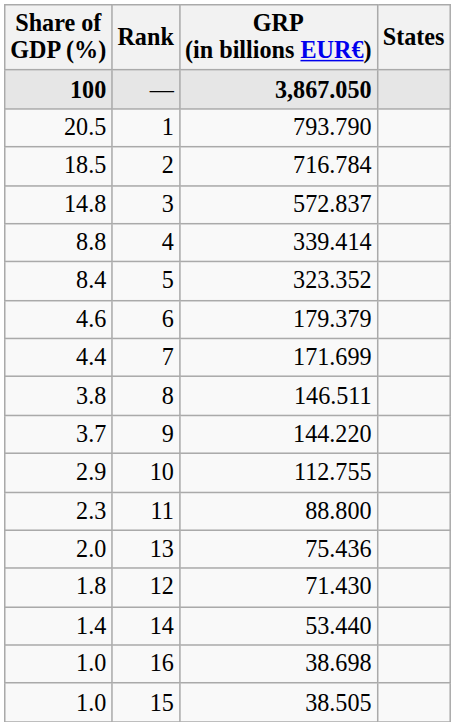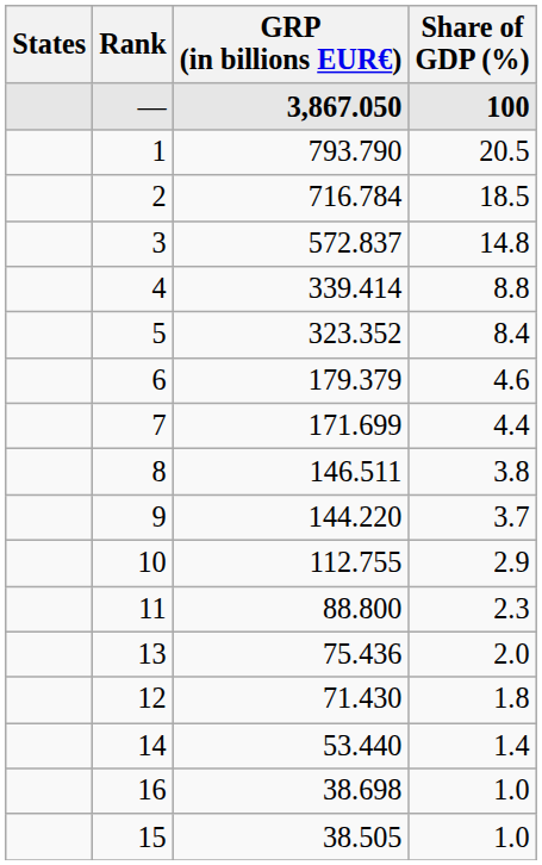 <table class="wikitable sortable" style="text-align:right">
 <tr align=center valign=middle>
-<th>Share of <br>GDP (%)</th>
+<th>States</th>
 <th>Rank</th>
 <th>GRP <br>(in billions <a href='#'>EUR€</a>)</th>
-<th>States</th>
+<th>Share of <br>GDP (%)</th>
 </tr>
 <tr style="background:#e6e6e6">
-<td><strong>100</strong></td>
+<td align=left><strong></strong></td>
 <td>—</td>
 <td><strong>3,867.050</strong></td>
-<td align=left><strong></strong></td>
+<td><strong>100</strong></td>
 </tr>
 <tr>
-<td>20.5</td>
+<td align=left></td>
 <td>1</td>
 <td>793.790</td>
-<td align=left></td>
+<td>20.5</td>
 </tr>
 <tr>
-<td>18.5</td>
+<td align=left></td>
 <td>2</td>
 <td>716.784</td>
-<td align=left></td>
+<td>18.5</td>
 </tr>
 <tr>
-<td>14.8</td>
+<td align=left></td>
 <td>3</td>
 <td>572.837</td>
-<td align=left></td>
+<td>14.8</td>
 </tr>
 <tr>
-<td>8.8</td>
+<td align=left></td>
 <td>4</td>
 <td>339.414</td>
-<td align=left></td>
+<td>8.8</td>
 </tr>
 <tr>
-<td>8.4</td>
+<td align=left></td>
 <td>5</td>
 <td>323.352</td>
-<td align=left></td>
+<td>8.4</td>
 </tr>
 <tr>
-<td>4.6</td>
+<td align=left></td>
 <td>6</td>
 <td>179.379</td>
-<td align=left></td>
+<td>4.6</td>
 </tr>
 <tr>
-<td>4.4</td>
+<td align=left></td>
 <td>7</td>
 <td>171.699</td>
-<td align=left></td>
+<td>4.4</td>
 </tr>
 <tr>
-<td>3.8</td>
+<td align=left></td>
 <td>8</td>
 <td>146.511</td>
-<td align=left></td>
+<td>3.8</td>
 </tr>
 <tr>
-<td>3.7</td>
+<td align=left></td>
 <td>9</td>
 <td>144.220</td>
-<td align=left></td>
+<td>3.7</td>
 </tr>
 <tr>
-<td>2.9</td>
+<td align=left></td>
 <td>10</td>
 <td>112.755</td>
-<td align=left></td>
+<td>2.9</td>
 </tr>
 <tr>
-<td>2.3</td>
+<td align=left></td>
 <td>11</td>
 <td>88.800</td>
-<td align=left></td>
+<td>2.3</td>
 </tr>
 <tr>
-<td>2.0</td>
+<td align="left"></td>
 <td>13</td>
 <td>75.436</td>
-<td align="left"></td>
+<td>2.0</td>
 </tr>
 <tr>
-<td>1.8</td>
+<td align="left"></td>
 <td>12</td>
 <td>71.430</td>
-<td align="left"></td>
+<td>1.8</td>
 </tr>
 <tr>
-<td>1.4</td>
+<td align=left></td>
 <td>14</td>
 <td>53.440</td>
-<td align=left></td>
+<td>1.4</td>
 </tr>
 <tr>
-<td>1.0</td>
+<td align="left"></td>
 <td>16</td>
 <td>38.698</td>
-<td align="left"></td>
+<td>1.0</td>
 </tr>
 <tr>
-<td>1.0</td>
+<td align="left"></td>
 <td>15</td>
 <td>38.505</td>
-<td align="left"></td>
+<td>1.0</td>
 </tr>
 </table>
